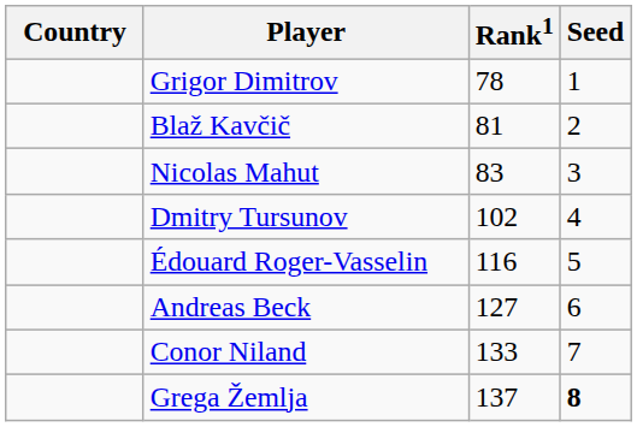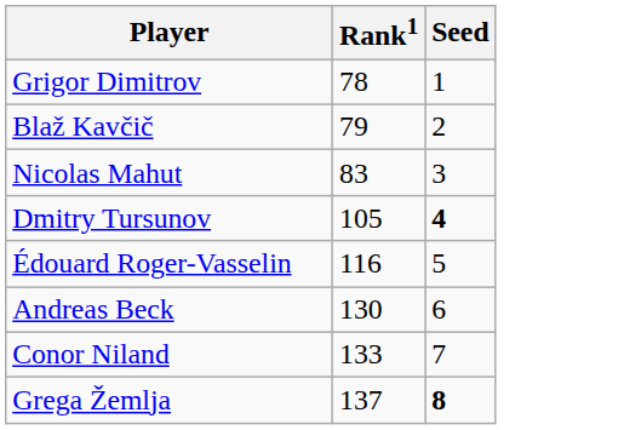 <table class="sortable wikitable">
 <tr>
-<th width="70">Country</th>
 <th width="175">Player</th>
 <th>Rank<sup>1</sup></th>
 <th>Seed</th>
 </tr>
 <tr>
-<td></td>
 <td><a href='#'>Grigor Dimitrov</a></td>
 <td>78</td>
 <td>1</td>
 </tr>
 <tr>
-<td></td>
 <td><a href='#'>Blaž Kavčič</a></td>
-<td>81</td>
+<td>79</td>
 <td>2</td>
 </tr>
 <tr>
-<td></td>
 <td><a href='#'>Nicolas Mahut</a></td>
 <td>83</td>
 <td>3</td>
 </tr>
 <tr>
-<td></td>
 <td><a href='#'>Dmitry Tursunov</a></td>
-<td>102</td>
-<td>4</td>
+<td>105</td>
+<td><strong>4</strong></td>
 </tr>
 <tr>
-<td></td>
 <td><a href='#'>Édouard Roger-Vasselin</a></td>
 <td>116</td>
 <td>5</td>
 </tr>
 <tr>
-<td></td>
 <td><a href='#'>Andreas Beck</a></td>
-<td>127</td>
+<td>130</td>
 <td>6</td>
 </tr>
 <tr>
-<td></td>
 <td><a href='#'>Conor Niland</a></td>
 <td>133</td>
 <td>7</td>
 </tr>
 <tr>
-<td></td>
 <td><a href='#'>Grega Žemlja</a></td>
 <td>137</td>
 <td><strong>8</strong></td>
 </tr>
 </table>
